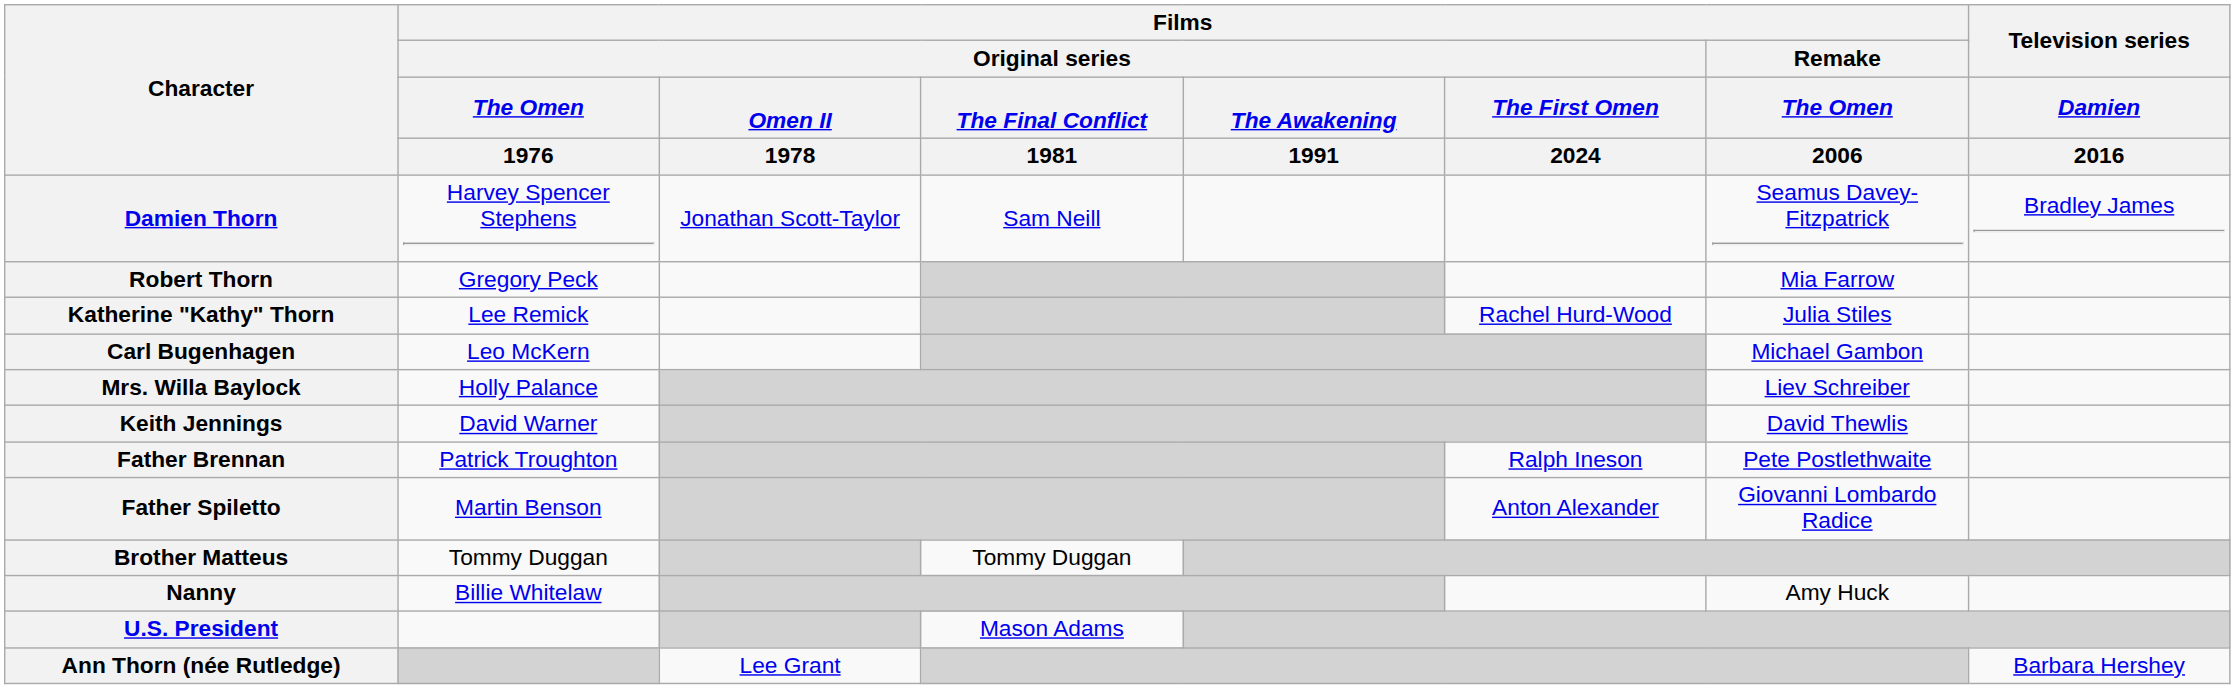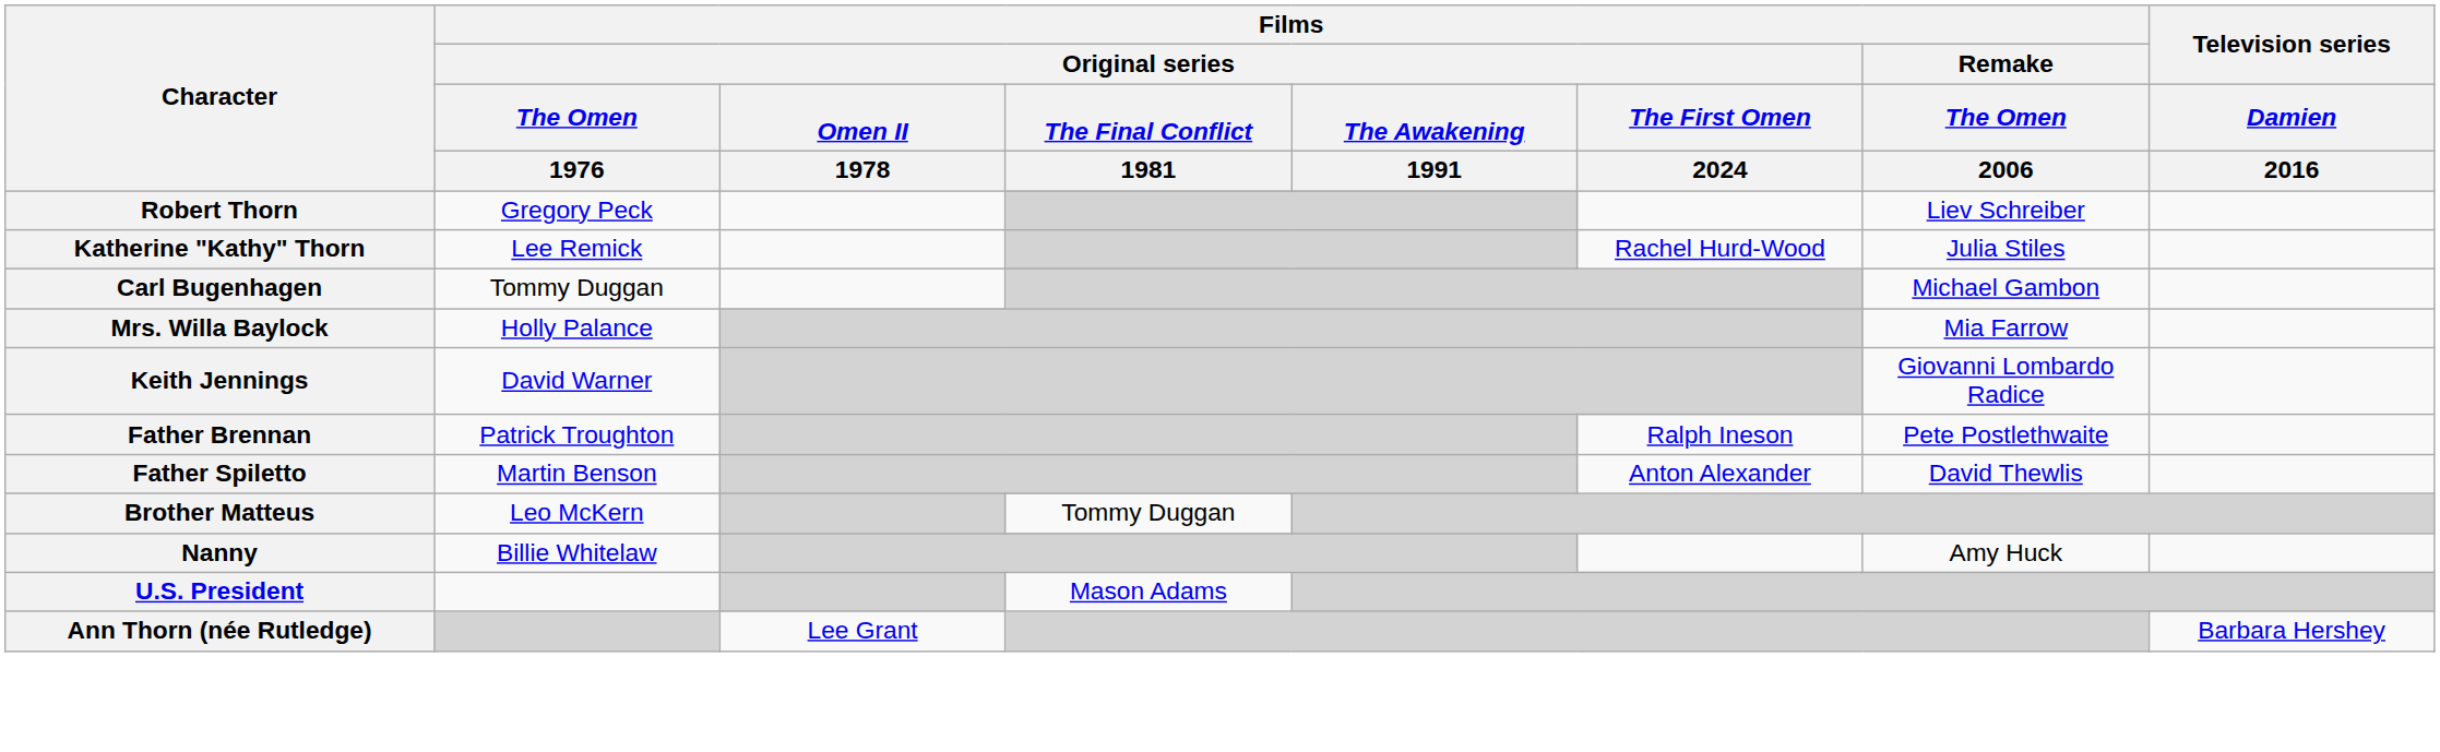 <table class="wikitable" style="text-align:center; width:99%;">
 <tr>
 <th rowspan="4" style="width:15%;">Character</th>
 <th colspan="6">Films</th>
 <th rowspan="2">Television series</th>
 </tr>
 <tr>
 <th colspan="5" style="text-align:center;">Original series</th>
 <th style="text-align:center;">Remake</th>
 </tr>
 <tr>
 <th style="width:10%;"><em><a href='#'>The Omen</a></em></th>
 <th style="width:10%;"><a href='#'><br><em>Omen II</em></a></th>
 <th style="width:10%;"><a href='#'><em><br>The Final Conflict</em></a></th>
 <th style="width:10%;"><a href='#'><em><br>The Awakening</em></a></th>
 <th style="width:10%;"><em><a href='#'>The First Omen</a></em></th>
 <th style="width:10%;"><a href='#'><em>The Omen</em></a></th>
 <th style="width:10%;"><a href='#'><em>Damien</em></a></th>
 </tr>
 <tr>
 <th>1976</th>
 <th>1978</th>
 <th>1981</th>
 <th>1991</th>
 <th>2024</th>
 <th>2006</th>
 <th>2016</th>
 </tr>
 <tr>
-<th><a href='#'>Damien Thorn</a></th>
-<td><a href='#'>Harvey Spencer Stephens</a> <hr></td>
-<td><a href='#'>Jonathan Scott-Taylor</a></td>
-<td><a href='#'>Sam Neill</a></td>
-<td></td>
-<td></td>
-<td><a href='#'>Seamus Davey-Fitzpatrick</a><hr></td>
-<td><a href='#'>Bradley James</a><hr></td>
-</tr>
-<tr>
 <th>Robert Thorn</th>
 <td><a href='#'>Gregory Peck</a></td>
 <td></td>
 <td colspan="2" style="background:#d3d3d3;"></td>
 <td></td>
-<td><a href='#'>Mia Farrow</a></td>
+<td><a href='#'>Liev Schreiber</a></td>
 <td></td>
 </tr>
 <tr>
 <th>Katherine "Kathy" Thorn</th>
 <td><a href='#'>Lee Remick</a></td>
 <td></td>
 <td colspan="2" style="background:#d3d3d3;"></td>
 <td><a href='#'>Rachel Hurd-Wood</a></td>
 <td><a href='#'>Julia Stiles</a></td>
 <td></td>
 </tr>
 <tr>
 <th>Carl Bugenhagen</th>
-<td><a href='#'>Leo McKern</a></td>
+<td>Tommy Duggan</td>
 <td></td>
 <td colspan="3" style="background:#d3d3d3;"></td>
 <td><a href='#'>Michael Gambon</a></td>
 <td></td>
 </tr>
 <tr>
 <th>Mrs. Willa Baylock</th>
 <td><a href='#'>Holly Palance</a></td>
 <td colspan="4" style="background:#d3d3d3;"></td>
-<td><a href='#'>Liev Schreiber</a></td>
+<td><a href='#'>Mia Farrow</a></td>
 <td></td>
 </tr>
 <tr>
 <th>Keith Jennings</th>
 <td><a href='#'>David Warner</a></td>
 <td colspan="4" style="background:#d3d3d3;"></td>
-<td><a href='#'>David Thewlis</a></td>
+<td><a href='#'>Giovanni Lombardo Radice</a></td>
 <td></td>
 </tr>
 <tr>
 <th>Father Brennan</th>
 <td><a href='#'>Patrick Troughton</a></td>
 <td colspan="3" style="background:#d3d3d3;"></td>
 <td><a href='#'>Ralph Ineson</a></td>
 <td><a href='#'>Pete Postlethwaite</a></td>
 <td></td>
 </tr>
 <tr>
 <th>Father Spiletto</th>
 <td><a href='#'>Martin Benson</a></td>
 <td colspan="3" style="background:#d3d3d3;"></td>
 <td><a href='#'>Anton Alexander</a></td>
-<td><a href='#'>Giovanni Lombardo Radice</a></td>
+<td><a href='#'>David Thewlis</a></td>
 <td></td>
 </tr>
 <tr>
 <th>Brother Matteus</th>
-<td>Tommy Duggan</td>
+<td><a href='#'>Leo McKern</a></td>
 <td style="background:#d3d3d3;"></td>
 <td>Tommy Duggan</td>
 <td colspan="4" style="background:#d3d3d3;"></td>
 </tr>
 <tr>
 <th>Nanny</th>
 <td><a href='#'>Billie Whitelaw</a></td>
 <td colspan="3" style="background:#d3d3d3;"></td>
 <td></td>
 <td>Amy Huck</td>
 <td></td>
 </tr>
 <tr>
 <th><a href='#'>U.S. President</a></th>
 <td></td>
 <td style="background:#d3d3d3;"></td>
 <td><a href='#'>Mason Adams</a></td>
 <td colspan="4" style="background:#d3d3d3;"></td>
 </tr>
 <tr>
 <th>Ann Thorn (née Rutledge)</th>
 <td style="background:#d3d3d3;"></td>
 <td><a href='#'>Lee Grant</a></td>
 <td colspan="4" style="background:#d3d3d3;"></td>
 <td><a href='#'>Barbara Hershey</a></td>
 </tr>
 </table>
